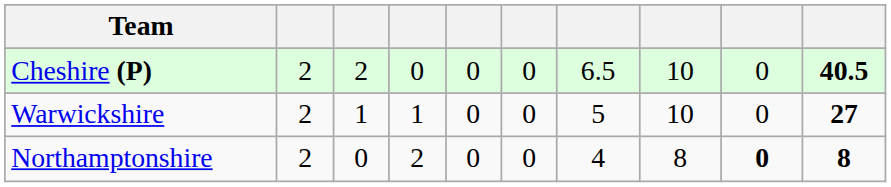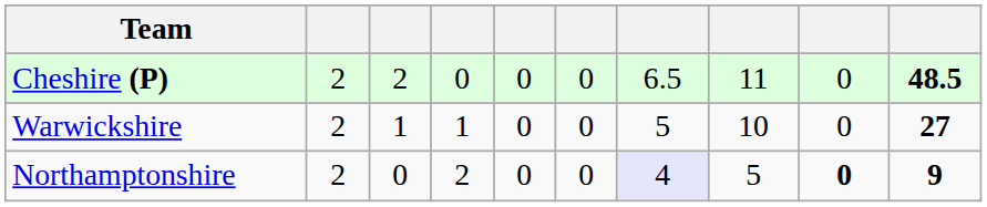 <table class="wikitable" style="text-align:center">
 <tr>
 <th width="150">Team</th>
 <th width="25"></th>
 <th width="25"></th>
 <th width="25"></th>
 <th width="25"></th>
 <th width="25"></th>
 <th width="40"></th>
 <th width="40"></th>
 <th width="40"></th>
 <th width="40"></th>
 </tr>
 <tr style="background:#dfd">
 <td style="text-align:left"><a href='#'>Cheshire</a> <strong>(P)</strong></td>
 <td>2</td>
 <td>2</td>
 <td>0</td>
 <td>0</td>
 <td>0</td>
 <td>6.5</td>
-<td>10</td>
+<td>11</td>
 <td>0</td>
-<td><strong>40.5</strong></td>
+<td><strong>48.5</strong></td>
 </tr>
 <tr>
 <td style="text-align:left"><a href='#'>Warwickshire</a></td>
 <td>2</td>
 <td>1</td>
 <td>1</td>
 <td>0</td>
 <td>0</td>
 <td>5</td>
 <td>10</td>
 <td>0</td>
 <td><strong>27</strong></td>
 </tr>
 <tr>
 <td style="text-align:left"><a href='#'>Northamptonshire</a></td>
 <td>2</td>
 <td>0</td>
 <td>2</td>
 <td>0</td>
 <td>0</td>
-<td>4</td>
-<td>8</td>
+<td style="background: lavender;">4</td>
+<td>5</td>
 <td><strong>0</strong></td>
-<td><strong>8</strong></td>
+<td><strong>9</strong></td>
 </tr>
 </table>
